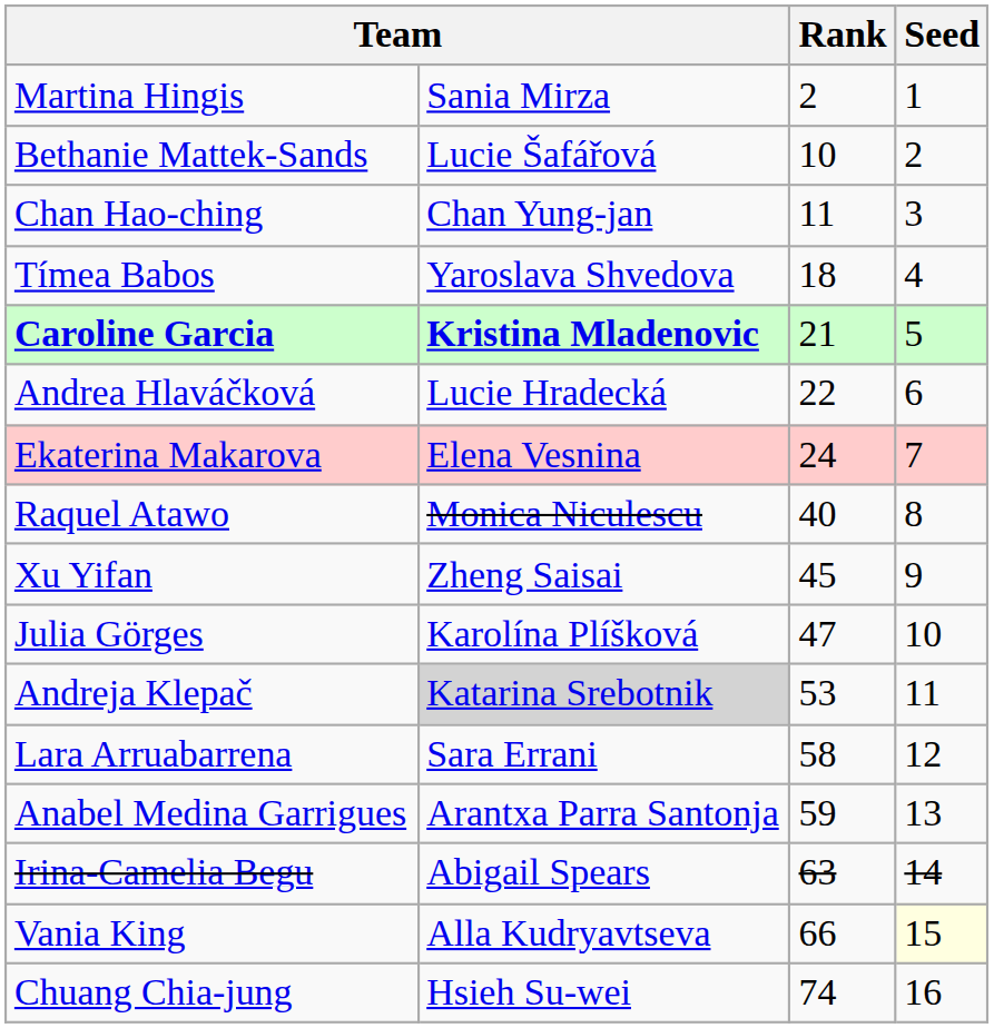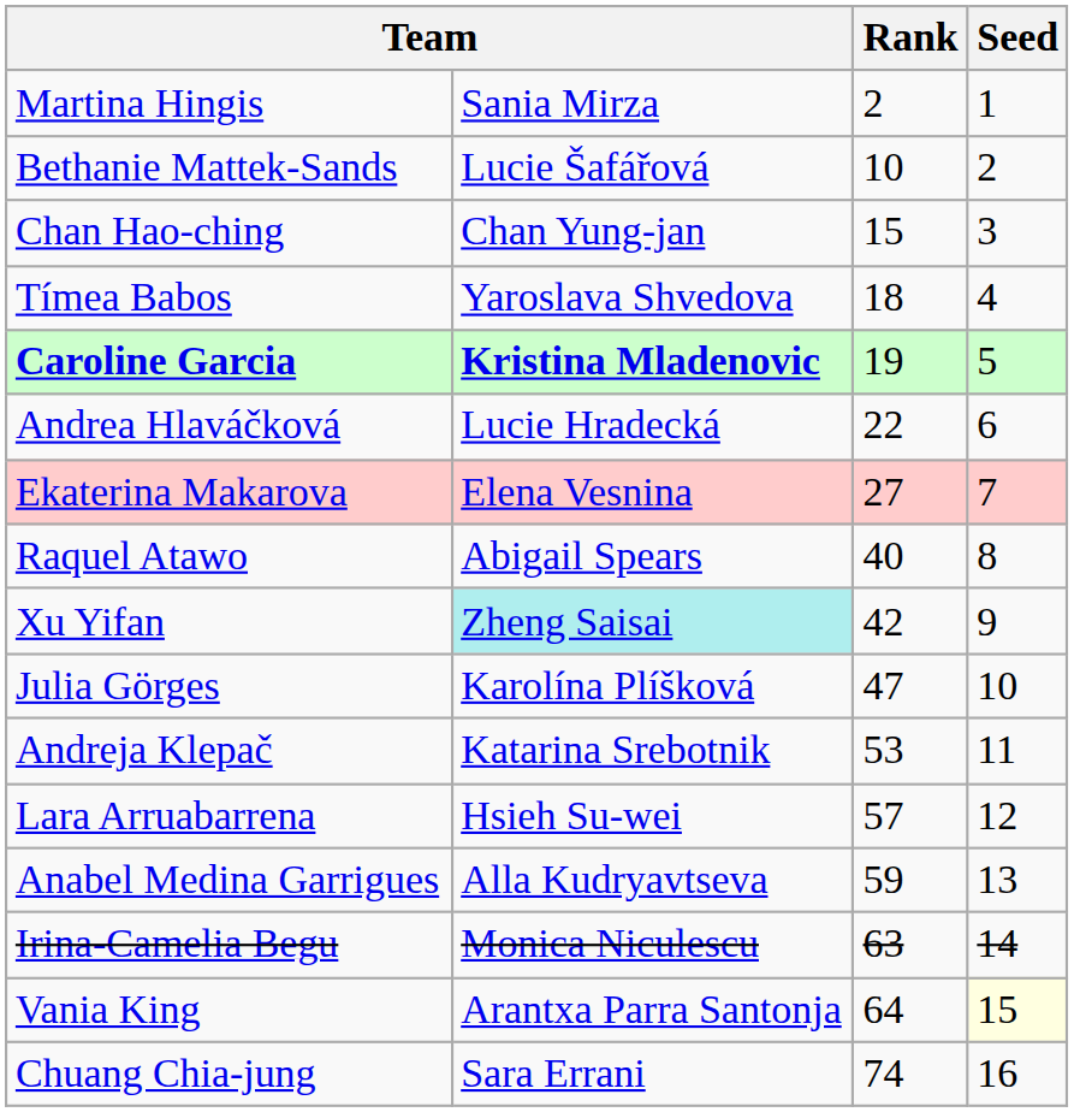 <table class="wikitable sortable collapsible uncollapsed ">
 <tr>
 <th width="325" colspan=2>Team</th>
 <th>Rank</th>
 <th>Seed</th>
 </tr>
 <tr>
 <td> <a href='#'>Martina Hingis</a></td>
 <td> <a href='#'>Sania Mirza</a></td>
 <td>2</td>
 <td>1</td>
 </tr>
 <tr>
 <td> <a href='#'>Bethanie Mattek-Sands</a></td>
 <td> <a href='#'>Lucie Šafářová</a></td>
 <td>10</td>
 <td>2</td>
 </tr>
 <tr>
 <td> <a href='#'>Chan Hao-ching</a></td>
 <td> <a href='#'>Chan Yung-jan</a></td>
-<td>11</td>
+<td>15</td>
 <td>3</td>
 </tr>
 <tr>
 <td> <a href='#'>Tímea Babos</a></td>
 <td> <a href='#'>Yaroslava Shvedova</a></td>
 <td>18</td>
 <td>4</td>
 </tr>
 <tr style="background:#cfc;">
 <td> <strong><a href='#'>Caroline Garcia</a></strong></td>
 <td> <strong><a href='#'>Kristina Mladenovic</a></strong></td>
-<td>21</td>
+<td>19</td>
 <td>5</td>
 </tr>
 <tr>
 <td> <a href='#'>Andrea Hlaváčková</a></td>
 <td> <a href='#'>Lucie Hradecká</a></td>
 <td>22</td>
 <td>6</td>
 </tr>
 <tr style="background:#fcc;">
 <td> <a href='#'>Ekaterina Makarova</a></td>
 <td> <a href='#'>Elena Vesnina</a></td>
-<td>24</td>
+<td>27</td>
 <td>7</td>
 </tr>
 <tr>
 <td> <a href='#'>Raquel Atawo</a></td>
-<td><s> <a href='#'>Monica Niculescu</a></s></td>
+<td> <a href='#'>Abigail Spears</a></td>
 <td>40</td>
 <td>8</td>
 </tr>
 <tr>
 <td> <a href='#'>Xu Yifan</a></td>
-<td> <a href='#'>Zheng Saisai</a></td>
-<td>45</td>
+<td style="background: paleturquoise;"> <a href='#'>Zheng Saisai</a></td>
+<td>42</td>
 <td>9</td>
 </tr>
 <tr>
 <td> <a href='#'>Julia Görges</a></td>
 <td> <a href='#'>Karolína Plíšková</a></td>
 <td>47</td>
 <td>10</td>
 </tr>
 <tr>
 <td> <a href='#'>Andreja Klepač</a></td>
-<td style="background: lightgrey;"> <a href='#'>Katarina Srebotnik</a></td>
+<td> <a href='#'>Katarina Srebotnik</a></td>
 <td>53</td>
 <td>11</td>
 </tr>
 <tr>
 <td> <a href='#'>Lara Arruabarrena</a></td>
-<td> <a href='#'>Sara Errani</a></td>
-<td>58</td>
+<td> <a href='#'>Hsieh Su-wei</a></td>
+<td>57</td>
 <td>12</td>
 </tr>
 <tr>
 <td> <a href='#'>Anabel Medina Garrigues</a></td>
-<td> <a href='#'>Arantxa Parra Santonja</a></td>
+<td> <a href='#'>Alla Kudryavtseva</a></td>
 <td>59</td>
 <td>13</td>
 </tr>
 <tr>
 <td><s> <a href='#'>Irina-Camelia Begu</a></s></td>
-<td> <a href='#'>Abigail Spears</a></td>
+<td><s> <a href='#'>Monica Niculescu</a></s></td>
 <td><s>63</s></td>
 <td><s>14</s></td>
 </tr>
 <tr>
 <td> <a href='#'>Vania King</a></td>
-<td> <a href='#'>Alla Kudryavtseva</a></td>
-<td>66</td>
+<td> <a href='#'>Arantxa Parra Santonja</a></td>
+<td>64</td>
 <td style="background: lightyellow;">15</td>
 </tr>
 <tr>
 <td> <a href='#'>Chuang Chia-jung</a></td>
-<td> <a href='#'>Hsieh Su-wei</a></td>
+<td> <a href='#'>Sara Errani</a></td>
 <td>74</td>
 <td>16</td>
 </tr>
 </table>
